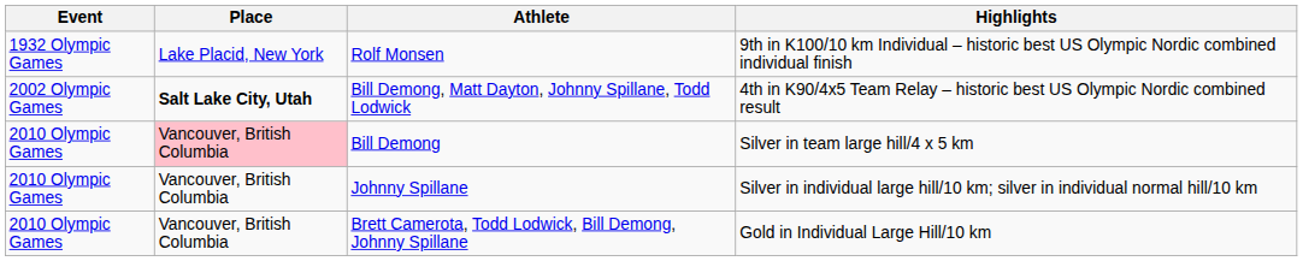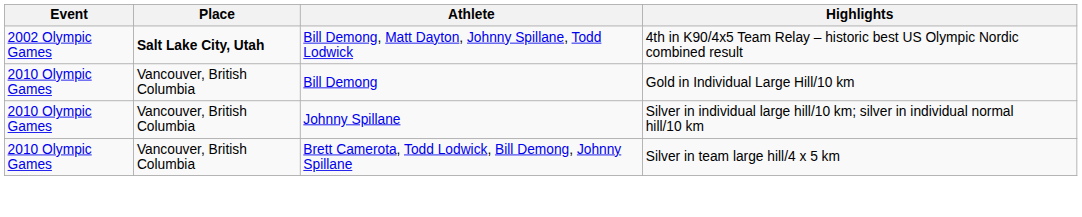 <table class="wikitable">
 <tr>
 <th>Event</th>
 <th>Place</th>
 <th>Athlete</th>
 <th>Highlights</th>
-</tr>
-<tr>
-<td><a href='#'>1932 Olympic Games</a></td>
-<td> <a href='#'>Lake Placid, New York</a></td>
-<td><a href='#'>Rolf Monsen</a></td>
-<td>9th in K100/10 km Individual – historic best US Olympic Nordic combined individual finish</td>
 </tr>
 <tr>
 <td><a href='#'>2002 Olympic Games</a></td>
 <td><strong> Salt Lake City, Utah</strong></td>
 <td><a href='#'>Bill Demong</a>, <a href='#'>Matt Dayton</a>, <a href='#'>Johnny Spillane</a>, <a href='#'>Todd Lodwick</a></td>
 <td>4th in K90/4x5 Team Relay – historic best US Olympic Nordic combined result</td>
 </tr>
 <tr>
 <td><a href='#'>2010 Olympic Games</a></td>
-<td style="background: pink;"> Vancouver, British Columbia</td>
+<td> Vancouver, British Columbia</td>
 <td><a href='#'>Bill Demong</a></td>
-<td>Silver in team large hill/4 x 5 km</td>
+<td>Gold in Individual Large Hill/10 km</td>
 </tr>
 <tr>
 <td><a href='#'>2010 Olympic Games</a></td>
 <td> Vancouver, British Columbia</td>
 <td><a href='#'>Johnny Spillane</a></td>
 <td>Silver in individual large hill/10 km; silver in individual normal hill/10 km</td>
 </tr>
 <tr>
 <td><a href='#'>2010 Olympic Games</a></td>
 <td> Vancouver, British Columbia</td>
 <td><a href='#'>Brett Camerota</a>, <a href='#'>Todd Lodwick</a>, <a href='#'>Bill Demong</a>, <a href='#'>Johnny Spillane</a></td>
-<td>Gold in Individual Large Hill/10 km</td>
+<td>Silver in team large hill/4 x 5 km</td>
 </tr>
 </table>
